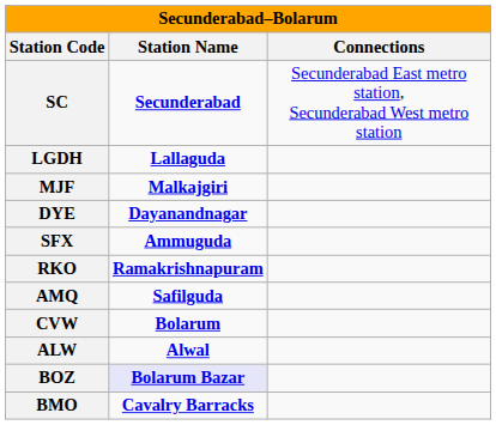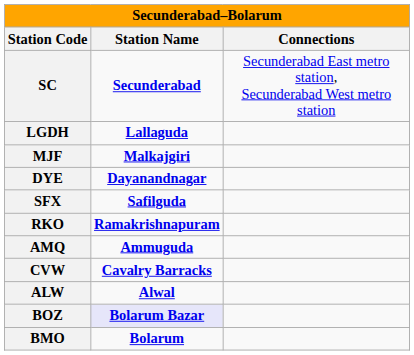 <table class="wikitable" style="text-align: center;">
 <tr>
 <th colspan="6" align="center" style="background:orange ;"><span><strong>Secunderabad–Bolarum</strong></span></th>
 </tr>
 <tr>
 <th scope="col">Station Code</th>
 <th scope="col">Station Name</th>
 <th scope="col">Connections</th>
 </tr>
 <tr>
 <th>SC</th>
 <td><strong><a href='#'>Secunderabad</a></strong></td>
 <td width="100pt"><a href='#'>Secunderabad East metro station</a>,<br><a href='#'>Secunderabad West metro station</a></td>
 </tr>
 <tr>
 <th>LGDH</th>
 <td><strong><a href='#'>Lallaguda</a></strong></td>
 <td width="200pt"></td>
 </tr>
 <tr>
 <th>MJF</th>
 <td><strong><a href='#'>Malkajgiri</a></strong></td>
 <td width="200pt"></td>
 </tr>
 <tr>
 <th>DYE</th>
 <td><strong><a href='#'>Dayanandnagar</a></strong></td>
 <td width="200pt"></td>
 </tr>
 <tr>
 <th>SFX</th>
-<td><strong><a href='#'>Ammuguda</a></strong></td>
+<td><strong><a href='#'>Safilguda</a></strong></td>
 <td width="200pt"></td>
 </tr>
 <tr>
 <th>RKO</th>
 <td><strong><a href='#'>Ramakrishnapuram</a></strong></td>
 <td width="200pt"></td>
 </tr>
 <tr>
 <th>AMQ</th>
-<td><strong><a href='#'>Safilguda</a></strong></td>
+<td><strong><a href='#'>Ammuguda</a></strong></td>
 <td width="200pt"></td>
 </tr>
 <tr>
 <th>CVW</th>
-<td><strong><a href='#'>Bolarum</a></strong></td>
+<td><strong><a href='#'>Cavalry Barracks</a></strong></td>
 <td width="200pt"></td>
 </tr>
 <tr>
 <th>ALW</th>
 <td><strong><a href='#'>Alwal</a></strong></td>
 <td width="200pt"></td>
 </tr>
 <tr>
 <th>BOZ</th>
 <td style="background: lavender;"><strong><a href='#'>Bolarum Bazar</a></strong></td>
 <td width="200pt"></td>
 </tr>
 <tr>
 <th>BMO</th>
-<td><strong><a href='#'>Cavalry Barracks</a></strong></td>
+<td><strong><a href='#'>Bolarum</a></strong></td>
 <td width="200pt"></td>
 </tr>
 </table>
